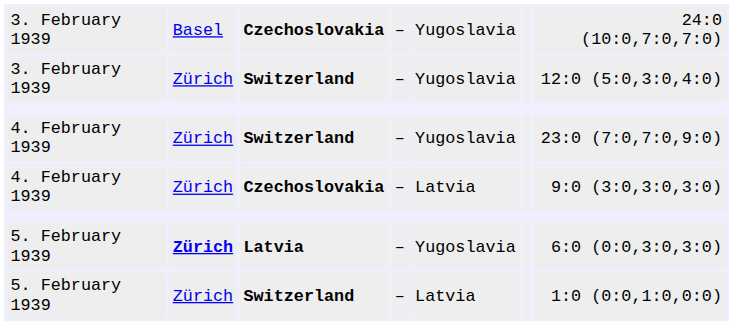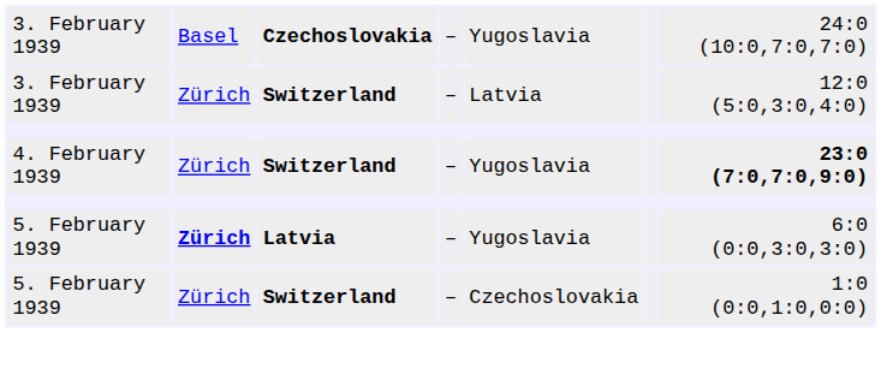 <table cellspacing="2" border="0" cellpadding="3" bgcolor="#EFEFFF" width="90%">
 <tr>
 <td bgcolor="#EEEEEE">3. February 1939</td>
 <td bgcolor="#EEEEEE"><a href='#'>Basel</a></td>
 <td bgcolor="#EEEEEE"> <strong>Czechoslovakia</strong></td>
 <td bgcolor="#EEEEEE">–</td>
 <td bgcolor="#EEEEEE"> Yugoslavia</td>
 <td bgcolor="#EEEEEE"></td>
 <td bgcolor="#EEEEEE" align="right">24:0 (10:0,7:0,7:0)</td>
 </tr>
 <tr>
 <td bgcolor="#EEEEEE">3. February 1939</td>
 <td bgcolor="#EEEEEE"><a href='#'>Zürich</a></td>
 <td bgcolor="#EEEEEE"> <strong>Switzerland</strong></td>
 <td bgcolor="#EEEEEE">–</td>
-<td bgcolor="#EEEEEE"> Yugoslavia</td>
+<td bgcolor="#EEEEEE"> Latvia</td>
 <td bgcolor="#EEEEEE"></td>
 <td bgcolor="#EEEEEE" align="right">12:0 (5:0,3:0,4:0)</td>
 </tr>
 <tr>
 <td></td>
 </tr>
 <tr>
 <td bgcolor="#EEEEEE">4. February 1939</td>
 <td bgcolor="#EEEEEE"><a href='#'>Zürich</a></td>
 <td bgcolor="#EEEEEE"> <strong>Switzerland</strong></td>
 <td bgcolor="#EEEEEE">–</td>
 <td bgcolor="#EEEEEE"> Yugoslavia</td>
 <td bgcolor="#EEEEEE"></td>
-<td bgcolor="#EEEEEE" align="right">23:0 (7:0,7:0,9:0)</td>
-</tr>
-<tr>
-<td bgcolor="#EEEEEE">4. February 1939</td>
-<td bgcolor="#EEEEEE"><a href='#'>Zürich</a></td>
-<td bgcolor="#EEEEEE"> <strong>Czechoslovakia</strong></td>
-<td bgcolor="#EEEEEE">–</td>
-<td bgcolor="#EEEEEE"> Latvia</td>
-<td bgcolor="#EEEEEE"></td>
-<td bgcolor="#EEEEEE" align="right">9:0 (3:0,3:0,3:0)</td>
+<td bgcolor="#EEEEEE" align="right"><strong>23:0 (7:0,7:0,9:0)</strong></td>
 </tr>
 <tr>
 <td></td>
 </tr>
 <tr>
 <td bgcolor="#EEEEEE">5. February 1939</td>
 <td bgcolor="#EEEEEE"><strong><a href='#'>Zürich</a></strong></td>
 <td bgcolor="#EEEEEE"> <strong>Latvia</strong></td>
 <td bgcolor="#EEEEEE">–</td>
 <td bgcolor="#EEEEEE"> Yugoslavia</td>
 <td bgcolor="#EEEEEE"></td>
 <td bgcolor="#EEEEEE" align="right">6:0 (0:0,3:0,3:0)</td>
 </tr>
 <tr>
 <td bgcolor="#EEEEEE">5. February 1939</td>
 <td bgcolor="#EEEEEE"><a href='#'>Zürich</a></td>
 <td bgcolor="#EEEEEE"> <strong>Switzerland</strong></td>
 <td bgcolor="#EEEEEE">–</td>
-<td bgcolor="#EEEEEE"> Latvia</td>
+<td bgcolor="#EEEEEE"> Czechoslovakia</td>
 <td bgcolor="#EEEEEE"></td>
 <td bgcolor="#EEEEEE" align="right">1:0 (0:0,1:0,0:0)</td>
 </tr>
 </table>
